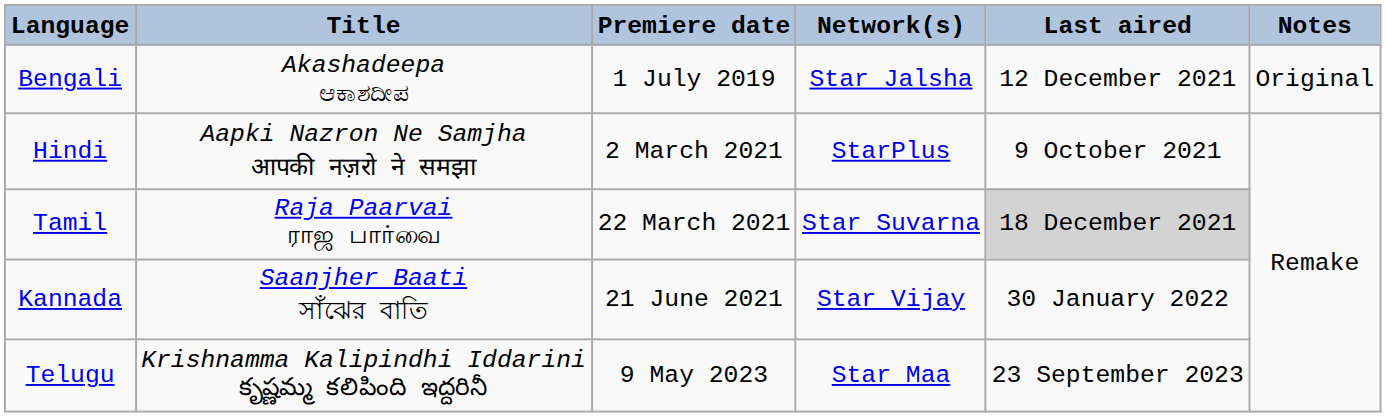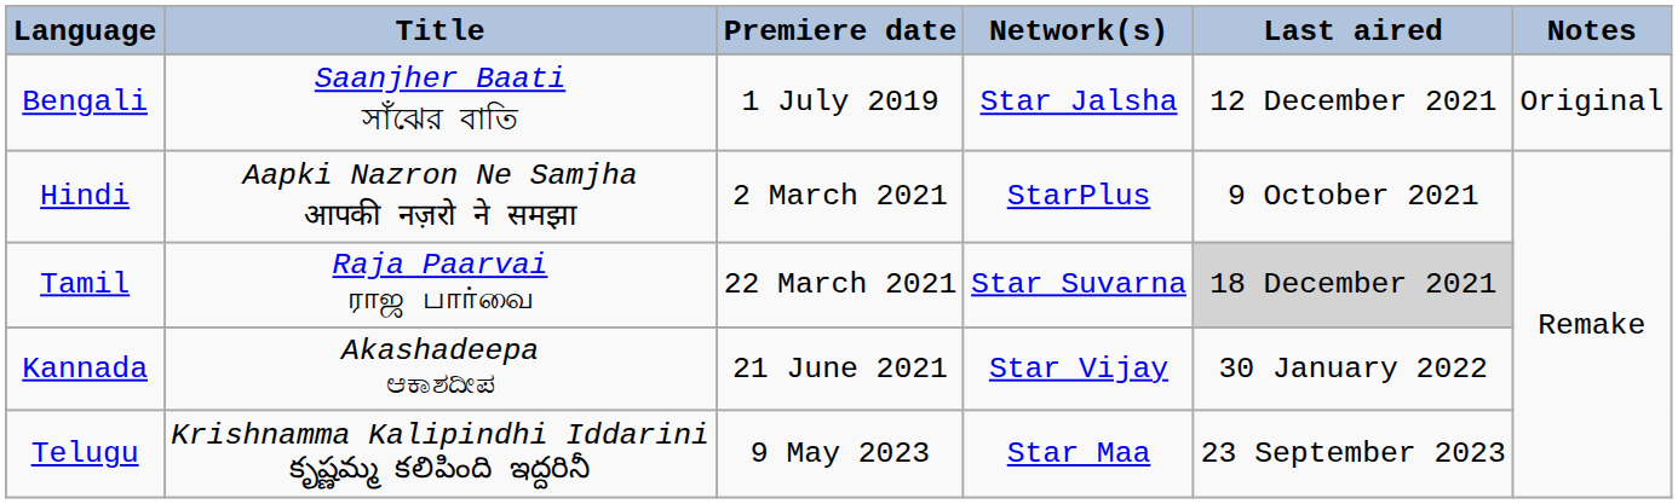 <table class="wikitable" style="text-align:center;">
 <tr>
 <th style="background:LightSteelBlue;">Language</th>
 <th style="background:LightSteelBlue;">Title</th>
 <th style="background:LightSteelBlue;">Premiere date</th>
 <th style="background:LightSteelBlue;">Network(s)</th>
 <th style="background:LightSteelBlue;">Last aired</th>
 <th style="background:LightSteelBlue;">Notes</th>
 </tr>
 <tr>
 <td><a href='#'>Bengali</a></td>
-<td><em>Akashadeepa</em> <br> ಆಕಾಶದೀಪ</td>
+<td><em><a href='#'>Saanjher Baati</a></em> <br> সাঁঝের বাতি</td>
 <td>1 July 2019</td>
 <td><a href='#'>Star Jalsha</a></td>
 <td>12 December 2021</td>
 <td>Original</td>
 </tr>
 <tr>
 <td><a href='#'>Hindi</a></td>
 <td><em>Aapki Nazron Ne Samjha</em> <br> आपकी नज़रो ने समझा</td>
 <td>2 March 2021</td>
 <td><a href='#'>StarPlus</a></td>
 <td>9 October 2021</td>
 <td rowspan="4">Remake</td>
 </tr>
 <tr>
 <td><a href='#'>Tamil</a></td>
 <td><em><a href='#'>Raja Paarvai</a></em> <br> ராஜ பார்வை</td>
 <td>22 March 2021</td>
 <td><a href='#'>Star Suvarna</a></td>
 <td style="background: lightgrey;">18 December 2021</td>
 </tr>
 <tr>
 <td><a href='#'>Kannada</a></td>
-<td><em><a href='#'>Saanjher Baati</a></em> <br> সাঁঝের বাতি</td>
+<td><em>Akashadeepa</em> <br> ಆಕಾಶದೀಪ</td>
 <td>21 June 2021</td>
 <td><a href='#'>Star Vijay</a></td>
 <td>30 January 2022</td>
 </tr>
 <tr>
 <td><a href='#'>Telugu</a></td>
 <td><em>Krishnamma Kalipindhi Iddarini</em> <br> కృష్ణమ్మ కలిపింది ఇద్దరినీ</td>
 <td>9 May 2023</td>
 <td><a href='#'>Star Maa</a></td>
 <td>23 September 2023</td>
 </tr>
 </table>
